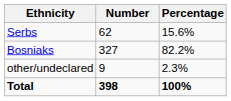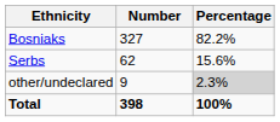 <table class="wikitable">
 <tr>
 <th width="100px">Ethnicity</th>
 <th width="80px">Number</th>
 <th width="80px">Percentage</th>
 </tr>
 <tr>
+<td><a href='#'>Bosniaks</a></td>
+<td>327</td>
+<td>82.2%</td>
+</tr>
+<tr>
 <td><a href='#'>Serbs</a></td>
 <td>62</td>
 <td>15.6%</td>
 </tr>
 <tr>
-<td><a href='#'>Bosniaks</a></td>
-<td>327</td>
-<td>82.2%</td>
-</tr>
-<tr>
 <td>other/undeclared</td>
 <td>9</td>
-<td>2.3%</td>
+<td style="background: lightgrey;">2.3%</td>
 </tr>
 <tr>
 <td><strong>Total</strong></td>
 <td><strong>398</strong></td>
 <td><strong>100%</strong></td>
 </tr>
 </table>
